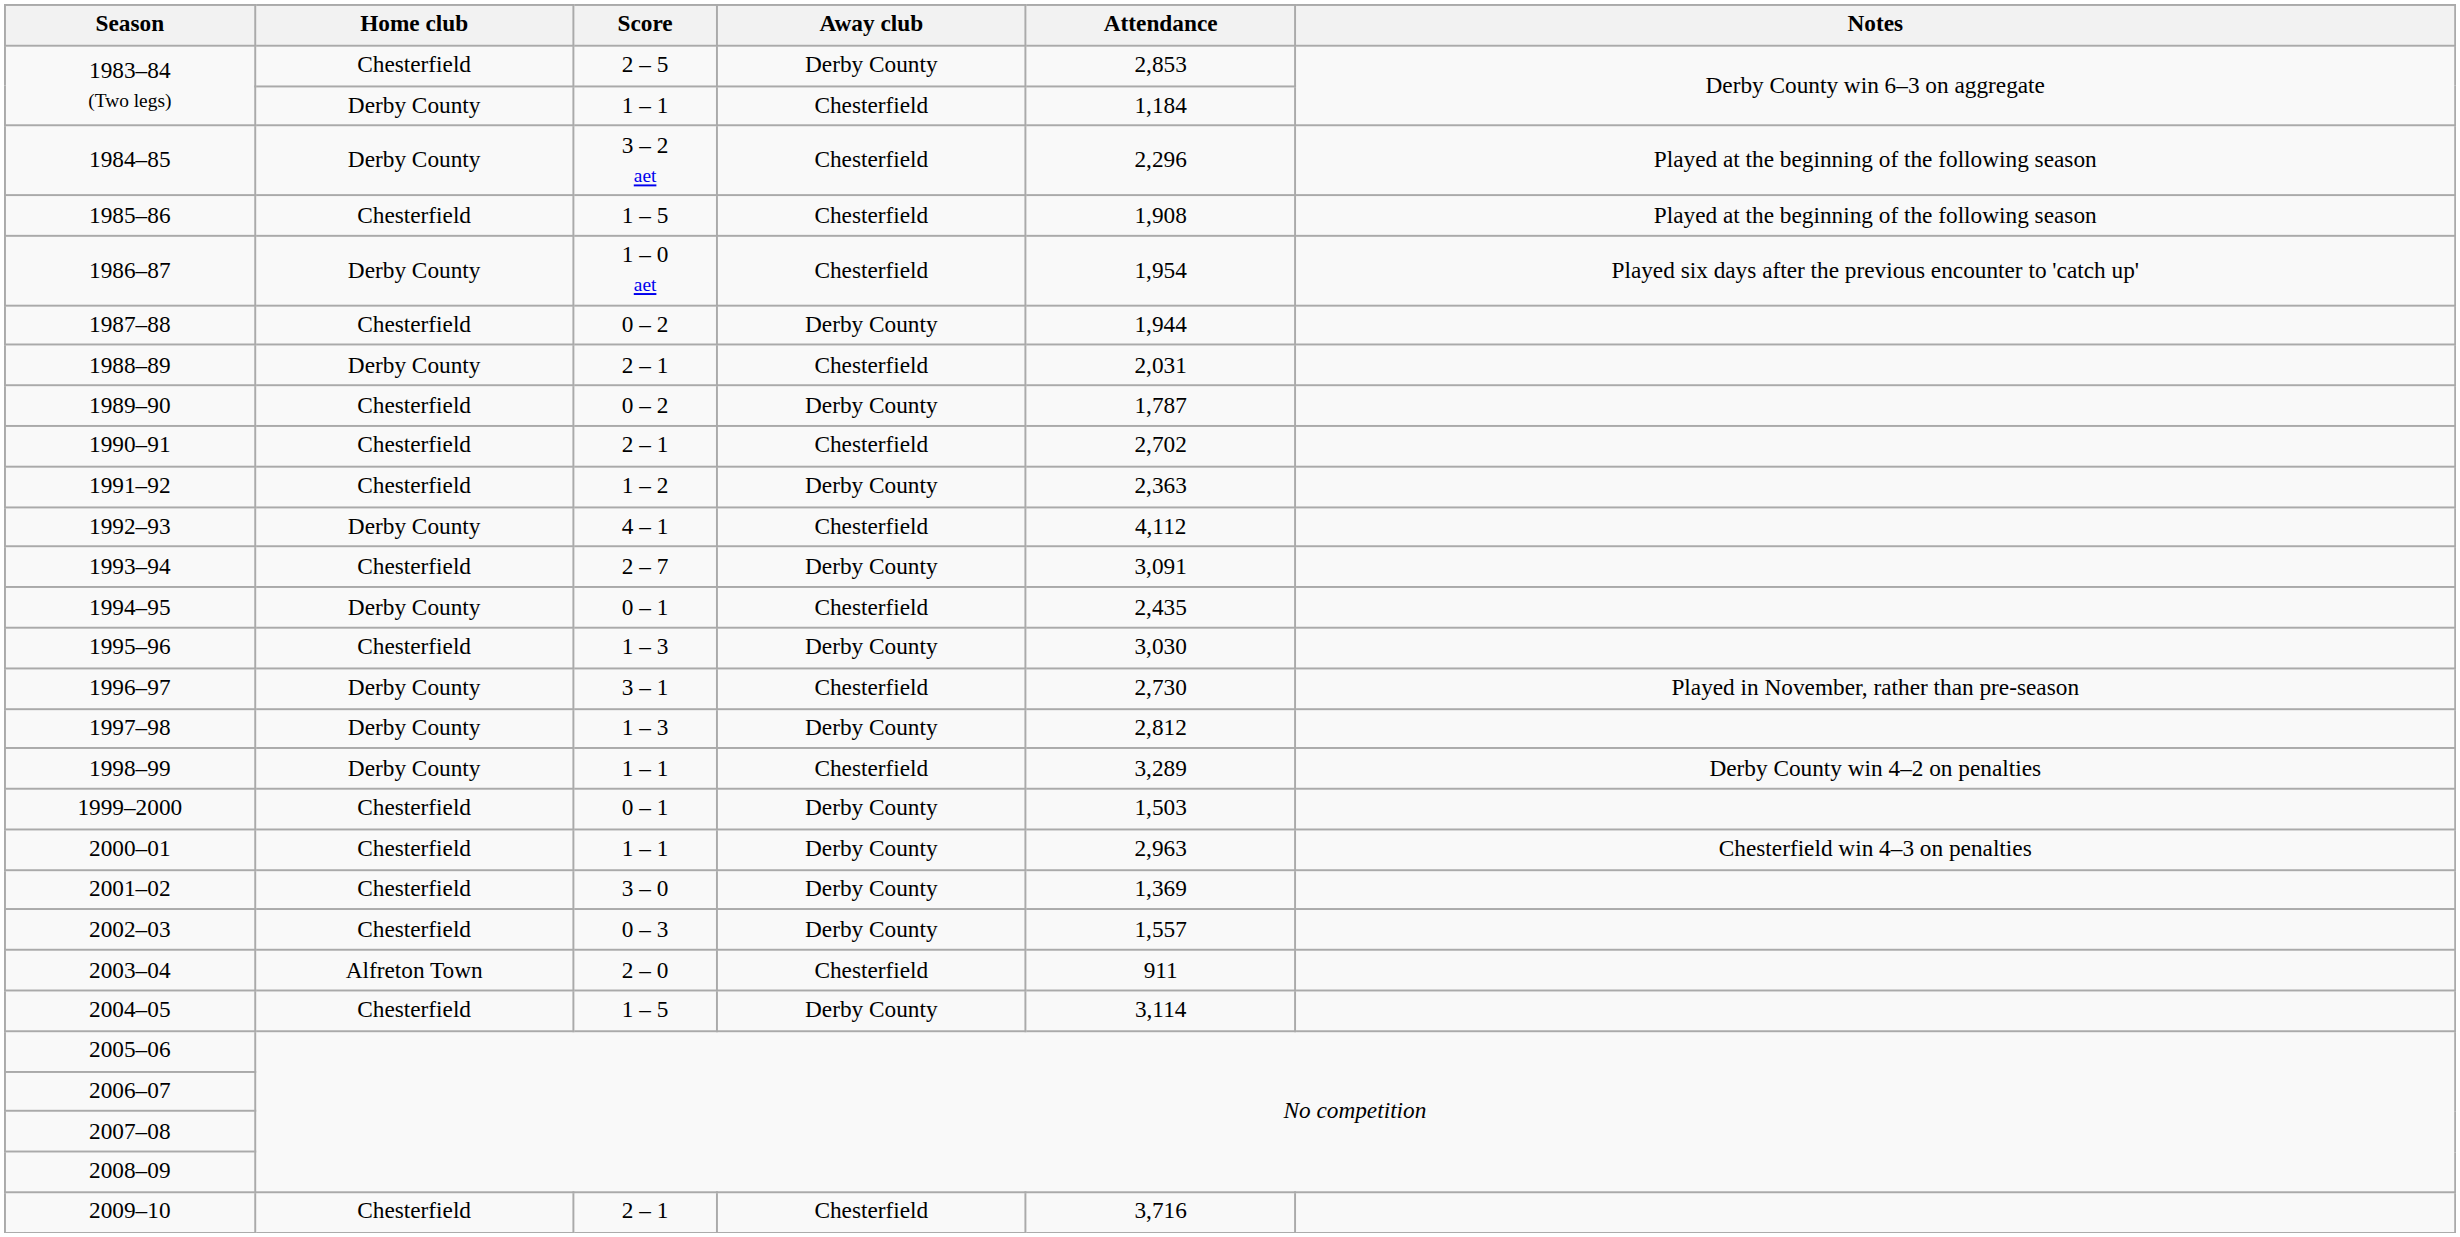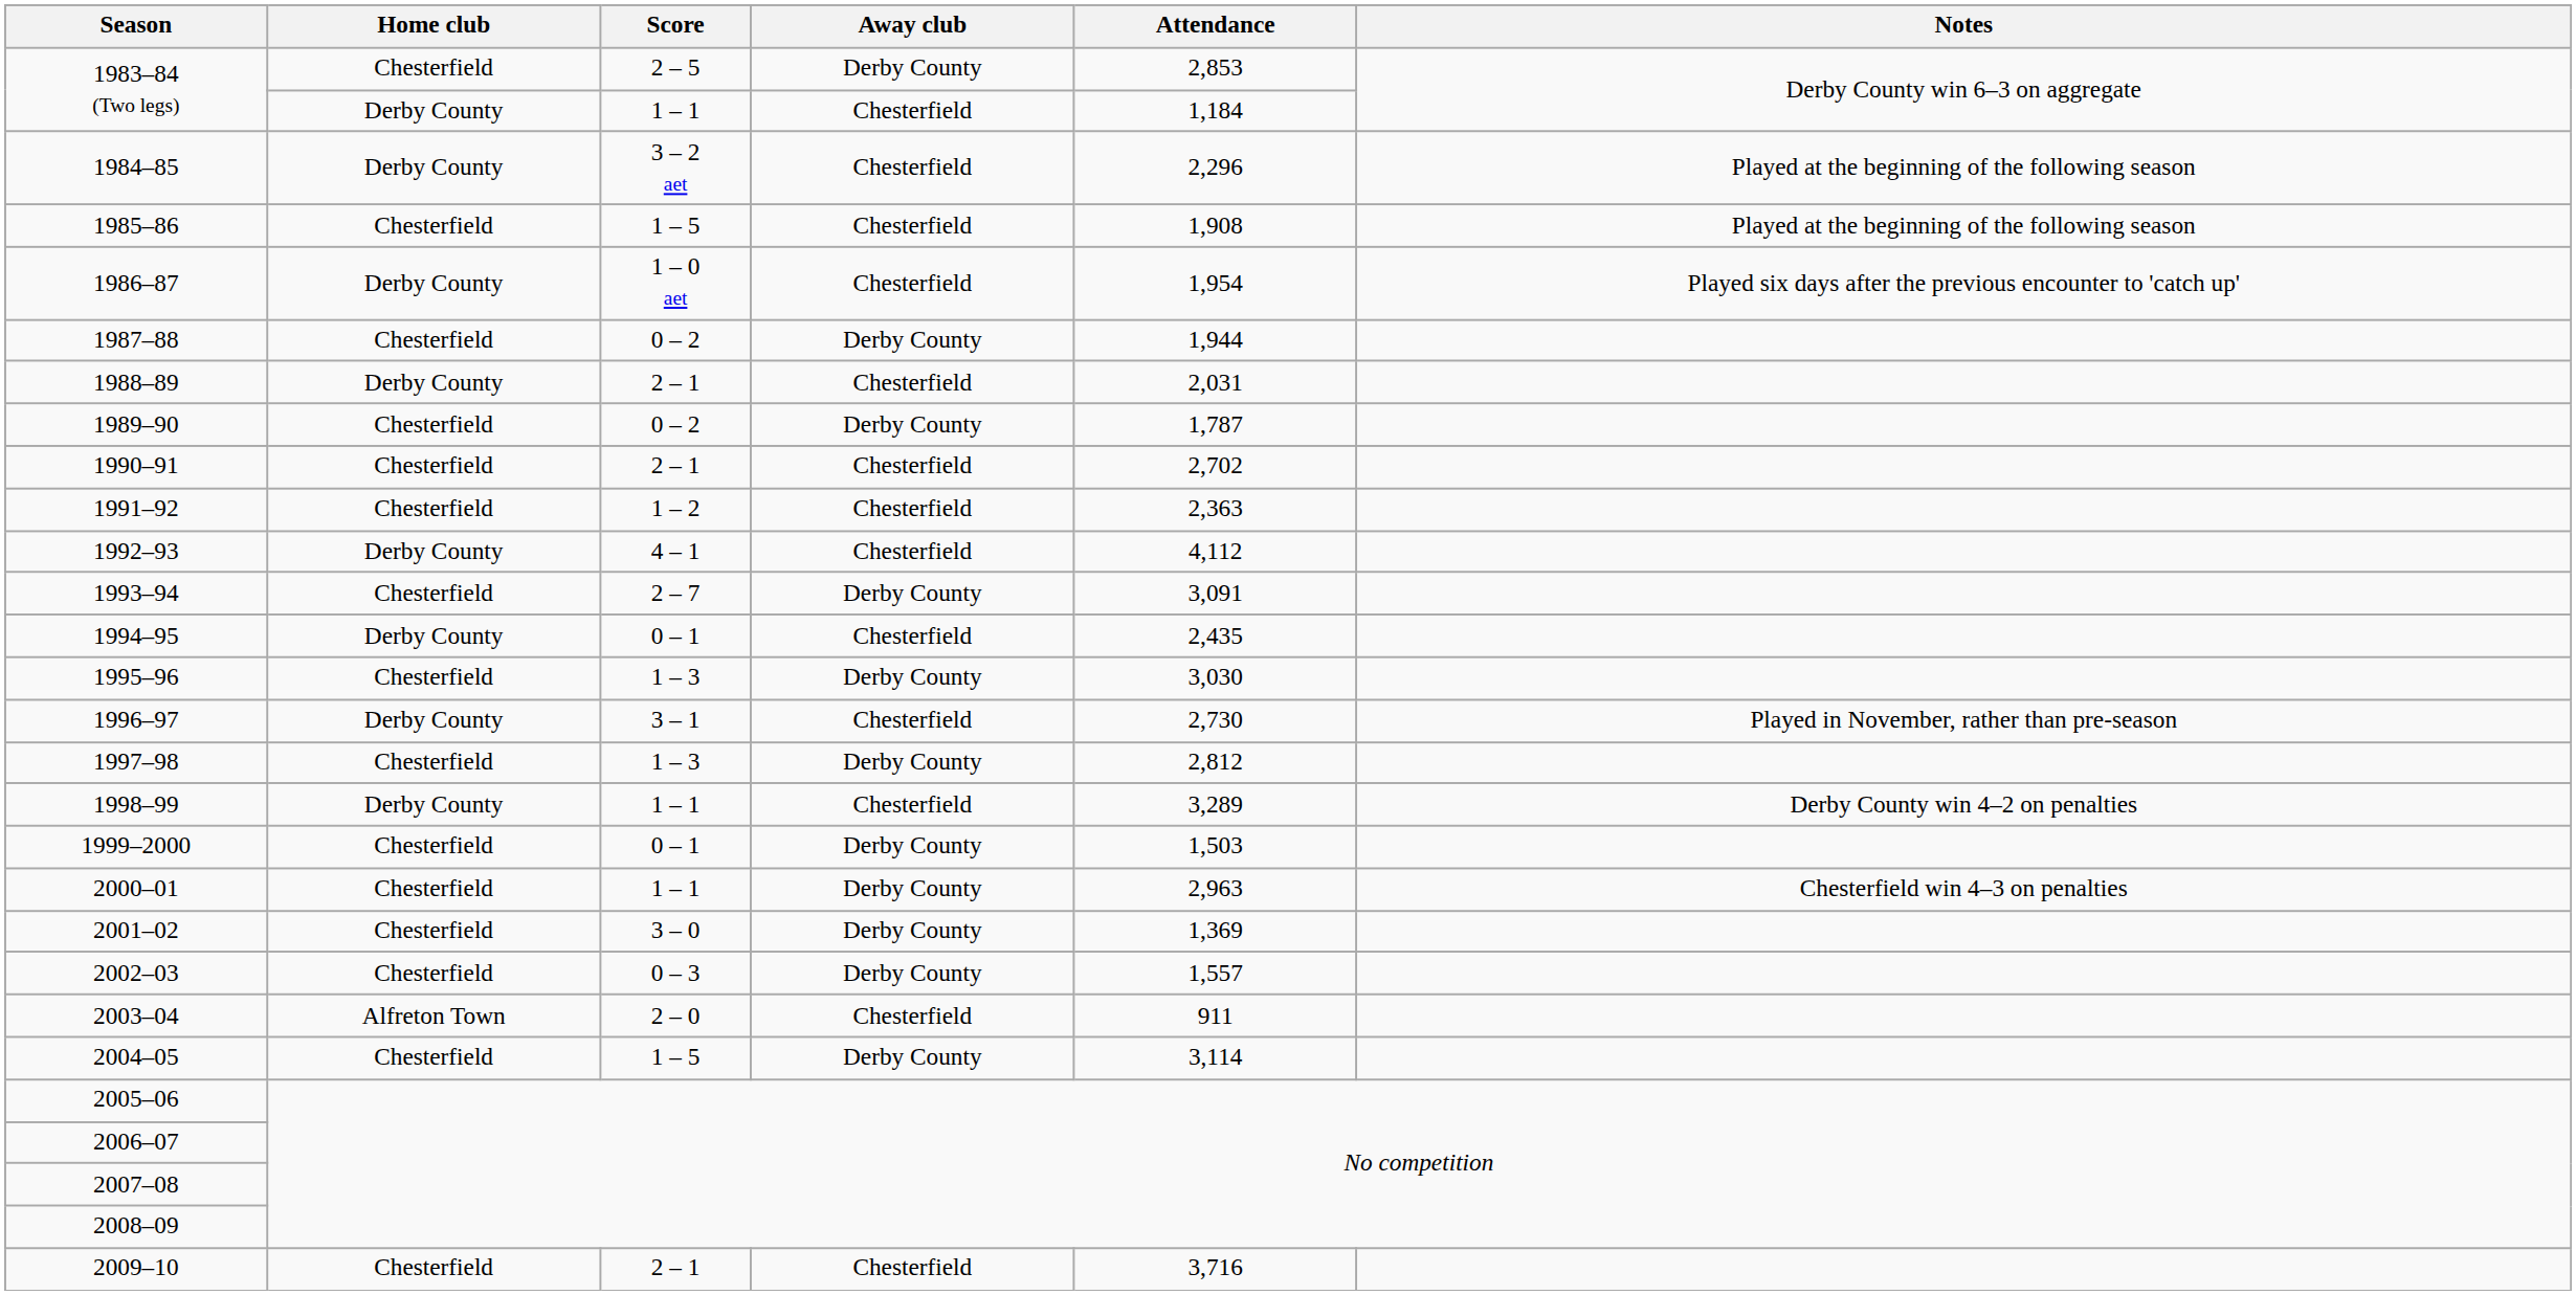 <table class="wikitable" style="text-align: center; width: 100%; font-size: 12px">
 <tr>
 <th>Season</th>
 <th>Home club</th>
 <th>Score</th>
 <th>Away club</th>
 <th>Attendance</th>
 <th>Notes</th>
 </tr>
 <tr>
 <td rowspan="2">1983–84<br><small>(Two legs)</small></td>
 <td>Chesterfield</td>
 <td>2 – 5</td>
 <td>Derby County</td>
 <td>2,853</td>
 <td rowspan="2">Derby County win 6–3 on aggregate</td>
 </tr>
 <tr>
 <td>Derby County</td>
 <td>1 – 1</td>
 <td>Chesterfield</td>
 <td>1,184</td>
 </tr>
 <tr>
 <td>1984–85</td>
 <td>Derby County</td>
 <td>3 – 2<br><small><a href='#'>aet</a></small></td>
 <td>Chesterfield</td>
 <td>2,296</td>
 <td>Played at the beginning of the following season</td>
 </tr>
 <tr>
 <td>1985–86</td>
 <td>Chesterfield</td>
 <td>1 – 5</td>
 <td>Chesterfield</td>
 <td>1,908</td>
 <td>Played at the beginning of the following season</td>
 </tr>
 <tr>
 <td>1986–87</td>
 <td>Derby County</td>
 <td>1 – 0<br><small><a href='#'>aet</a></small></td>
 <td>Chesterfield</td>
 <td>1,954</td>
 <td>Played six days after the previous encounter to 'catch up'</td>
 </tr>
 <tr>
 <td>1987–88</td>
 <td>Chesterfield</td>
 <td>0 – 2</td>
 <td>Derby County</td>
 <td>1,944</td>
 <td></td>
 </tr>
 <tr>
 <td>1988–89</td>
 <td>Derby County</td>
 <td>2 – 1</td>
 <td>Chesterfield</td>
 <td>2,031</td>
 <td></td>
 </tr>
 <tr>
 <td>1989–90</td>
 <td>Chesterfield</td>
 <td>0 – 2</td>
 <td>Derby County</td>
 <td>1,787</td>
 <td></td>
 </tr>
 <tr>
 <td>1990–91</td>
 <td>Chesterfield</td>
 <td>2 – 1</td>
 <td>Chesterfield</td>
 <td>2,702</td>
 <td></td>
 </tr>
 <tr>
 <td>1991–92</td>
 <td>Chesterfield</td>
 <td>1 – 2</td>
-<td>Derby County</td>
+<td>Chesterfield</td>
 <td>2,363</td>
 <td></td>
 </tr>
 <tr>
 <td>1992–93</td>
 <td>Derby County</td>
 <td>4 – 1</td>
 <td>Chesterfield</td>
 <td>4,112</td>
 <td></td>
 </tr>
 <tr>
 <td>1993–94</td>
 <td>Chesterfield</td>
 <td>2 – 7</td>
 <td>Derby County</td>
 <td>3,091</td>
 <td></td>
 </tr>
 <tr>
 <td>1994–95</td>
 <td>Derby County</td>
 <td>0 – 1</td>
 <td>Chesterfield</td>
 <td>2,435</td>
 <td></td>
 </tr>
 <tr>
 <td>1995–96</td>
 <td>Chesterfield</td>
 <td>1 – 3</td>
 <td>Derby County</td>
 <td>3,030</td>
 <td></td>
 </tr>
 <tr>
 <td>1996–97</td>
 <td>Derby County</td>
 <td>3 – 1</td>
 <td>Chesterfield</td>
 <td>2,730</td>
 <td>Played in November, rather than pre-season</td>
 </tr>
 <tr>
 <td>1997–98</td>
-<td>Derby County</td>
+<td>Chesterfield</td>
 <td>1 – 3</td>
 <td>Derby County</td>
 <td>2,812</td>
 <td></td>
 </tr>
 <tr>
 <td>1998–99</td>
 <td>Derby County</td>
 <td>1 – 1</td>
 <td>Chesterfield</td>
 <td>3,289</td>
 <td>Derby County win 4–2 on penalties</td>
 </tr>
 <tr>
 <td>1999–2000</td>
 <td>Chesterfield</td>
 <td>0 – 1</td>
 <td>Derby County</td>
 <td>1,503</td>
 <td></td>
 </tr>
 <tr>
 <td>2000–01</td>
 <td>Chesterfield</td>
 <td>1 – 1</td>
 <td>Derby County</td>
 <td>2,963</td>
 <td>Chesterfield win 4–3 on penalties</td>
 </tr>
 <tr>
 <td>2001–02</td>
 <td>Chesterfield</td>
 <td>3 – 0</td>
 <td>Derby County</td>
 <td>1,369</td>
 <td></td>
 </tr>
 <tr>
 <td>2002–03</td>
 <td>Chesterfield</td>
 <td>0 – 3</td>
 <td>Derby County</td>
 <td>1,557</td>
 <td></td>
 </tr>
 <tr>
 <td>2003–04</td>
 <td>Alfreton Town</td>
 <td>2 – 0</td>
 <td>Chesterfield</td>
 <td>911</td>
 <td></td>
 </tr>
 <tr>
 <td>2004–05</td>
 <td>Chesterfield</td>
 <td>1 – 5</td>
 <td>Derby County</td>
 <td>3,114</td>
 <td></td>
 </tr>
 <tr>
 <td>2005–06</td>
 <td colspan="5" rowspan="4"><em>No competition</em></td>
 </tr>
 <tr>
 <td>2006–07</td>
 </tr>
 <tr>
 <td>2007–08</td>
 </tr>
 <tr>
 <td>2008–09</td>
 </tr>
 <tr>
 <td>2009–10</td>
 <td>Chesterfield</td>
 <td>2 – 1</td>
 <td>Chesterfield</td>
 <td>3,716</td>
 <td></td>
 </tr>
 </table>
